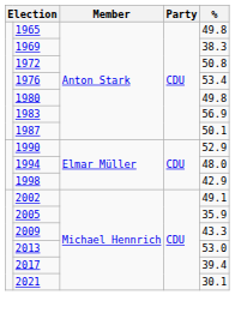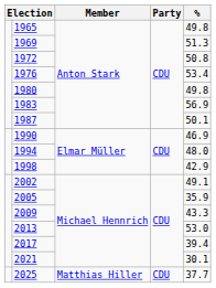 <table class=wikitable>
 <tr>
 <th colspan=2>Election</th>
 <th>Member</th>
 <th>Party</th>
 <th>%</th>
 </tr>
 <tr>
 <td rowspan=7 bgcolor=></td>
 <td><a href='#'>1965</a></td>
 <td rowspan=7><a href='#'>Anton Stark</a></td>
 <td rowspan=7><a href='#'>CDU</a></td>
 <td align=right>49.8</td>
 </tr>
 <tr>
 <td><a href='#'>1969</a></td>
-<td align=right>38.3</td>
+<td align=right>51.3</td>
 </tr>
 <tr>
 <td><a href='#'>1972</a></td>
 <td align=right>50.8</td>
 </tr>
 <tr>
 <td><a href='#'>1976</a></td>
 <td align=right>53.4</td>
 </tr>
 <tr>
 <td><a href='#'>1980</a></td>
 <td align=right>49.8</td>
 </tr>
 <tr>
 <td><a href='#'>1983</a></td>
 <td align=right>56.9</td>
 </tr>
 <tr>
 <td><a href='#'>1987</a></td>
 <td align=right>50.1</td>
 </tr>
 <tr>
 <td rowspan=3 bgcolor=></td>
 <td><a href='#'>1990</a></td>
 <td rowspan=3><a href='#'>Elmar Müller</a></td>
 <td rowspan=3><a href='#'>CDU</a></td>
-<td align=right>52.9</td>
+<td align=right>46.9</td>
 </tr>
 <tr>
 <td><a href='#'>1994</a></td>
 <td align=right>48.0</td>
 </tr>
 <tr>
 <td><a href='#'>1998</a></td>
 <td align=right>42.9</td>
 </tr>
 <tr>
 <td rowspan=6 bgcolor=></td>
 <td><a href='#'>2002</a></td>
 <td rowspan=6><a href='#'>Michael Hennrich</a></td>
 <td rowspan=6><a href='#'>CDU</a></td>
 <td align=right>49.1</td>
 </tr>
 <tr>
 <td><a href='#'>2005</a></td>
 <td align=right>35.9</td>
 </tr>
 <tr>
 <td><a href='#'>2009</a></td>
 <td align=right>43.3</td>
 </tr>
 <tr>
 <td><a href='#'>2013</a></td>
 <td align=right>53.0</td>
 </tr>
 <tr>
 <td><a href='#'>2017</a></td>
 <td align=right>39.4</td>
 </tr>
 <tr>
 <td><a href='#'>2021</a></td>
 <td align=right>30.1</td>
 </tr>
+<tr>
+<td bgcolor =></td>
+<td><a href='#'>2025</a></td>
+<td><a href='#'>Matthias Hiller</a></td>
+<td><a href='#'>CDU</a></td>
+<td align=right>37.7</td>
+</tr>
 </table>
